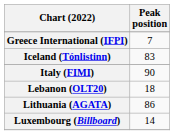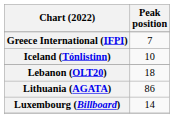 <table class="wikitable sortable plainrowheaders" style="text-align:center">
 <tr>
 <th scope="col">Chart (2022)</th>
 <th scope="col">Peak<br>position</th>
 </tr>
 <tr>
 </tr>
 <tr>
 </tr>
 <tr>
 </tr>
 <tr>
 </tr>
 <tr>
 </tr>
 <tr>
 </tr>
 <tr>
 </tr>
 <tr>
 </tr>
 <tr>
 <th scope="row">Greece International (<a href='#'>IFPI</a>)</th>
 <td>7</td>
 </tr>
 <tr>
 <th scope="row">Iceland (<a href='#'>Tónlistinn</a>)</th>
-<td>83</td>
+<td>10</td>
 </tr>
 <tr>
-</tr>
-<tr>
-<th scope="row">Italy (<a href='#'>FIMI</a>)</th>
-<td>90</td>
 </tr>
 <tr>
 <th scope="row">Lebanon (<a href='#'>OLT20</a>)</th>
 <td>18</td>
 </tr>
 <tr>
 <th scope="row">Lithuania (<a href='#'>AGATA</a>)</th>
 <td>86</td>
 </tr>
 <tr>
 <th scope="row">Luxembourg (<em><a href='#'>Billboard</a></em>)</th>
 <td>14</td>
 </tr>
 <tr>
 </tr>
 <tr>
 </tr>
 <tr>
 </tr>
 <tr>
 </tr>
 <tr>
 </tr>
 <tr>
 </tr>
 <tr>
 </tr>
 <tr>
 </tr>
 <tr>
 </tr>
 <tr>
 </tr>
 <tr>
 </tr>
 </table>
